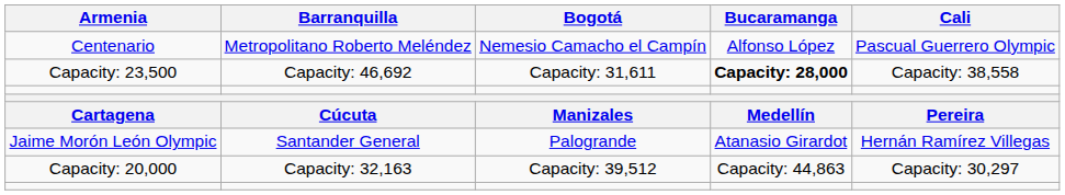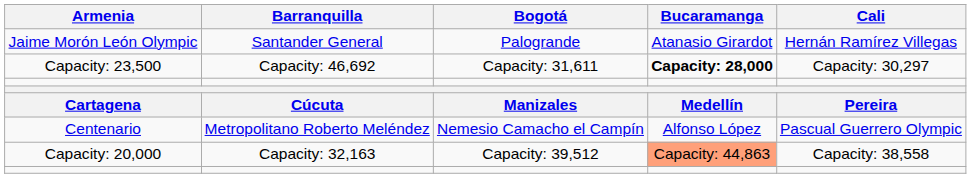 <table class="wikitable" style="text-align:center; margin:0 auto; clear:both">
 <tr>
 <th><a href='#'>Armenia</a></th>
 <th><a href='#'>Barranquilla</a></th>
 <th><a href='#'>Bogotá</a></th>
 <th><a href='#'>Bucaramanga</a></th>
 <th><a href='#'>Cali</a></th>
 </tr>
 <tr>
-<td><a href='#'>Centenario</a></td>
-<td><a href='#'>Metropolitano Roberto Meléndez</a></td>
-<td><a href='#'>Nemesio Camacho el Campín</a></td>
-<td><a href='#'>Alfonso López</a></td>
-<td><a href='#'>Pascual Guerrero Olympic</a></td>
+<td><a href='#'>Jaime Morón León Olympic</a></td>
+<td><a href='#'>Santander General</a></td>
+<td><a href='#'>Palogrande</a></td>
+<td><a href='#'>Atanasio Girardot</a></td>
+<td><a href='#'>Hernán Ramírez Villegas</a></td>
 </tr>
 <tr>
 <td>Capacity: 23,500</td>
 <td>Capacity: 46,692</td>
 <td>Capacity: 31,611</td>
 <td><strong>Capacity: 28,000</strong></td>
-<td>Capacity: 38,558</td>
+<td>Capacity: 30,297</td>
 </tr>
 <tr>
 <td></td>
 <td></td>
 <td></td>
 <td></td>
 <td></td>
 </tr>
 <tr>
 <th rowspan="1" colspan="5"></th>
 </tr>
 <tr>
 <th><a href='#'>Cartagena</a></th>
 <th><a href='#'>Cúcuta</a></th>
 <th><a href='#'>Manizales</a></th>
 <th><a href='#'>Medellín</a></th>
 <th><a href='#'>Pereira</a></th>
 </tr>
 <tr>
-<td><a href='#'>Jaime Morón León Olympic</a></td>
-<td><a href='#'>Santander General</a></td>
-<td><a href='#'>Palogrande</a></td>
-<td><a href='#'>Atanasio Girardot</a></td>
-<td><a href='#'>Hernán Ramírez Villegas</a></td>
+<td><a href='#'>Centenario</a></td>
+<td><a href='#'>Metropolitano Roberto Meléndez</a></td>
+<td><a href='#'>Nemesio Camacho el Campín</a></td>
+<td><a href='#'>Alfonso López</a></td>
+<td><a href='#'>Pascual Guerrero Olympic</a></td>
 </tr>
 <tr>
 <td>Capacity: 20,000</td>
 <td>Capacity: 32,163</td>
 <td>Capacity: 39,512</td>
-<td>Capacity: 44,863</td>
-<td>Capacity: 30,297</td>
+<td style="background: lightsalmon;">Capacity: 44,863</td>
+<td>Capacity: 38,558</td>
 </tr>
 <tr>
 <td></td>
 <td></td>
 <td></td>
 <td></td>
 <td></td>
 </tr>
 </table>
